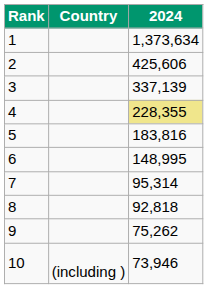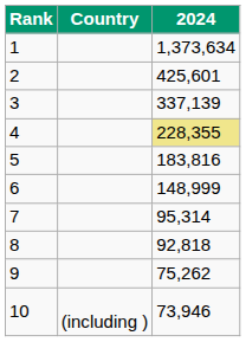 <table class="wikitable">
 <tr>
 </tr>
 <tr style="color:white;">
 <th style="background:#00966E;">Rank</th>
 <th style="background:#00966E;">Country</th>
 <th style="background:#00966E;">2024</th>
 </tr>
 <tr>
 <td>1</td>
 <td></td>
 <td>1,373,634</td>
 </tr>
 <tr>
 <td>2</td>
 <td></td>
-<td>425,606</td>
+<td>425,601</td>
 </tr>
 <tr>
 <td>3</td>
 <td></td>
 <td>337,139</td>
 </tr>
 <tr>
 <td>4</td>
 <td></td>
 <td style="background: khaki;">228,355</td>
 </tr>
 <tr>
 <td>5</td>
 <td></td>
 <td>183,816</td>
 </tr>
 <tr>
 <td>6</td>
 <td></td>
-<td>148,995</td>
+<td>148,999</td>
 </tr>
 <tr>
 <td>7</td>
 <td></td>
 <td>95,314</td>
 </tr>
 <tr>
 <td>8</td>
 <td></td>
 <td>92,818</td>
 </tr>
 <tr>
 <td>9</td>
 <td></td>
 <td>75,262</td>
 </tr>
 <tr>
 <td>10</td>
 <td><br>(including )</td>
 <td>73,946</td>
 </tr>
 </table>
